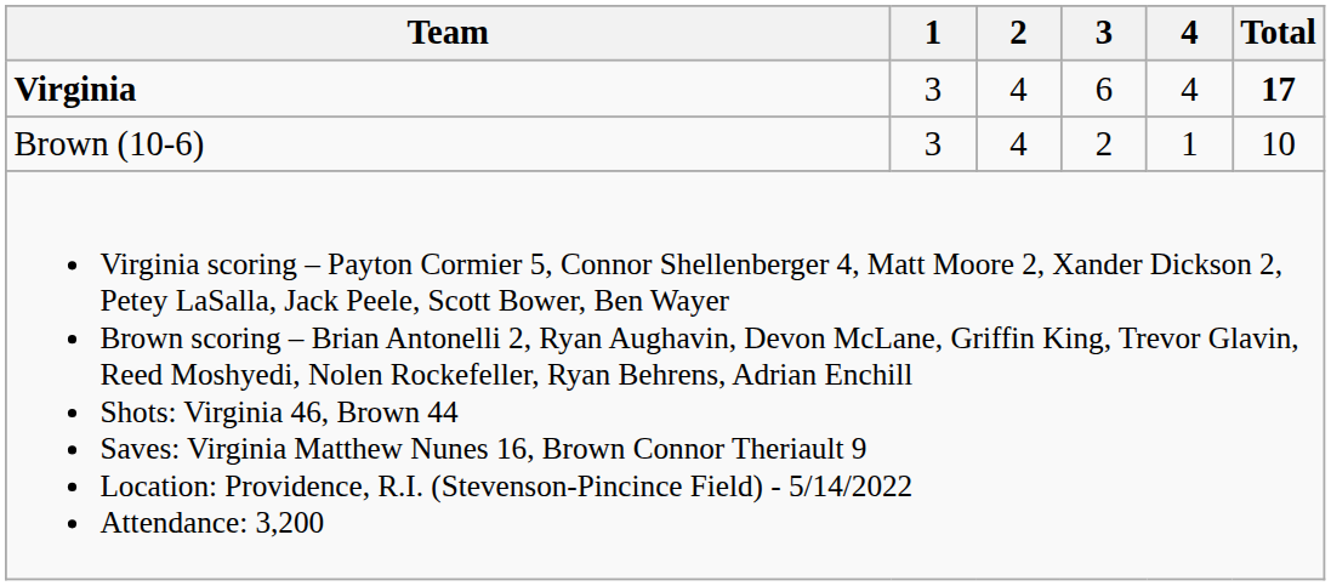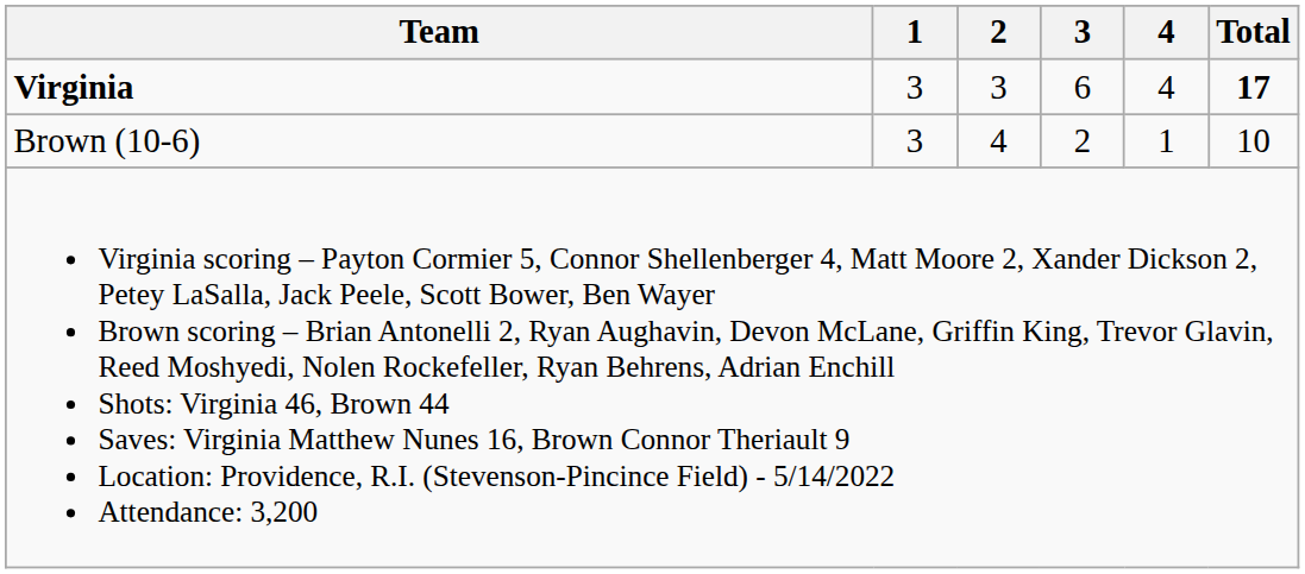 <table class="wikitable" style="text-align:center; max-width:40em">
 <tr>
 <th>Team</th>
 <th style="width:2em">1</th>
 <th style="width:2em">2</th>
 <th style="width:2em">3</th>
 <th style="width:2em">4</th>
 <th style="width:2em">Total</th>
 </tr>
 <tr>
 <td style="text-align:left"><strong>Virginia</strong></td>
 <td>3</td>
-<td>4</td>
+<td>3</td>
 <td>6</td>
 <td>4</td>
 <td><strong>17</strong></td>
 </tr>
 <tr>
 <td style="text-align:left">Brown (10-6)</td>
 <td>3</td>
 <td>4</td>
 <td>2</td>
 <td>1</td>
 <td>10</td>
 </tr>
 <tr>
 <td colspan=6 style="text-align:left; font-size:88%;"><br><ul><li>Virginia scoring – Payton Cormier 5, Connor Shellenberger 4, Matt Moore 2, Xander Dickson 2, Petey LaSalla, Jack Peele, Scott Bower, Ben Wayer</li><li>Brown scoring –  Brian Antonelli 2, Ryan Aughavin, Devon McLane, Griffin King, Trevor Glavin, Reed Moshyedi, Nolen Rockefeller, Ryan Behrens, Adrian Enchill</li><li>Shots: Virginia 46, Brown 44</li><li>Saves: Virginia Matthew Nunes 16, Brown Connor Theriault 9</li><li>Location: Providence, R.I. (Stevenson-Pincince Field) - 5/14/2022</li><li>Attendance: 3,200</li></ul></td>
 </tr>
 </table>
